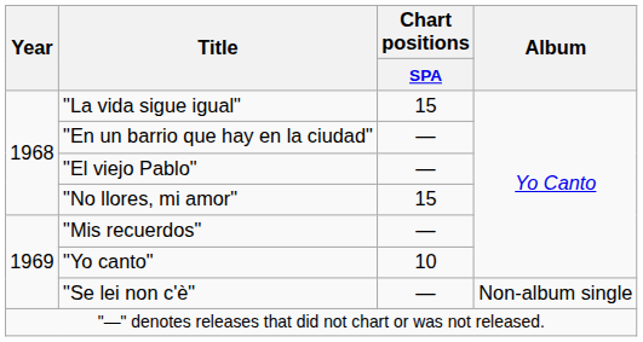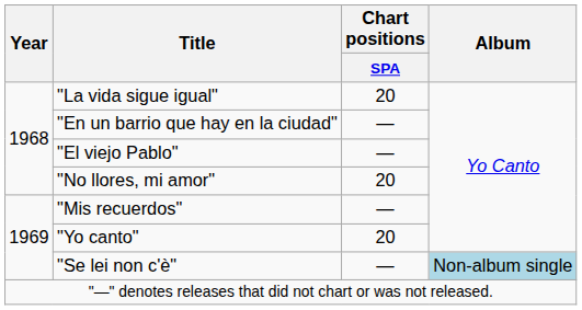 <table class="wikitable">
 <tr>
 <th rowspan="2">Year</th>
 <th rowspan="2">Title</th>
 <th colspan="1">Chart positions</th>
 <th rowspan="2">Album</th>
 </tr>
 <tr>
 <th width="20"><small><a href='#'>SPA</a></small><br></th>
 </tr>
 <tr>
 <td rowspan="4">1968</td>
 <td>"La vida sigue igual"</td>
-<td align="center">15</td>
+<td align="center">20</td>
 <td rowspan="6" style="text-align:center;"><em><a href='#'>Yo Canto</a></em></td>
 </tr>
 <tr>
 <td>"En un barrio que hay en la ciudad"</td>
 <td align="center">—</td>
 </tr>
 <tr>
 <td>"El viejo Pablo"</td>
 <td align="center">—</td>
 </tr>
 <tr>
 <td>"No llores, mi amor"</td>
-<td align="center">15</td>
+<td align="center">20</td>
 </tr>
 <tr>
 <td rowspan="3">1969</td>
 <td>"Mis recuerdos"</td>
 <td align="center">—</td>
 </tr>
 <tr>
 <td>"Yo canto"</td>
-<td align="center">10</td>
+<td align="center">20</td>
 </tr>
 <tr>
 <td>"Se lei non c'è"</td>
 <td align="center">—</td>
-<td style="text-align:center;">Non-album single</td>
+<td style="background: lightblue; text-align:center;">Non-album single</td>
 </tr>
 <tr align="center">
 <td align="center" colspan="21" style="font-size:85%">"—" denotes releases that did not chart or was not released.</td>
 </tr>
 </table>
